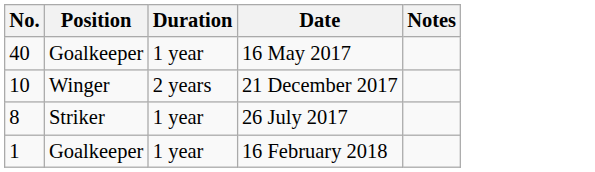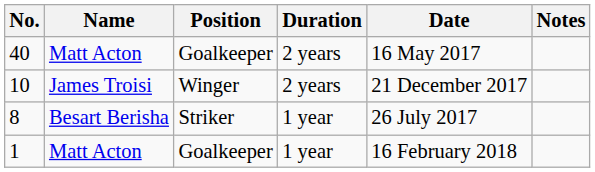 <table class="wikitable">
 <tr>
 <th>No.</th>
+<th>Name</th>
 <th>Position</th>
 <th>Duration</th>
 <th>Date</th>
 <th>Notes</th>
 </tr>
 <tr>
 <td>40</td>
+<td><a href='#'>Matt Acton</a></td>
 <td>Goalkeeper</td>
-<td>1 year</td>
+<td>2 years</td>
 <td>16 May 2017</td>
 <td></td>
 </tr>
 <tr>
 <td>10</td>
+<td><a href='#'>James Troisi</a></td>
 <td>Winger</td>
 <td>2 years</td>
 <td>21 December 2017</td>
 <td></td>
 </tr>
 <tr>
 <td>8</td>
+<td> <a href='#'>Besart Berisha</a></td>
 <td>Striker</td>
 <td>1 year</td>
 <td>26 July 2017</td>
 <td></td>
 </tr>
 <tr>
 <td>1</td>
+<td><a href='#'>Matt Acton</a></td>
 <td>Goalkeeper</td>
 <td>1 year</td>
 <td>16 February 2018</td>
 <td></td>
 </tr>
 </table>
